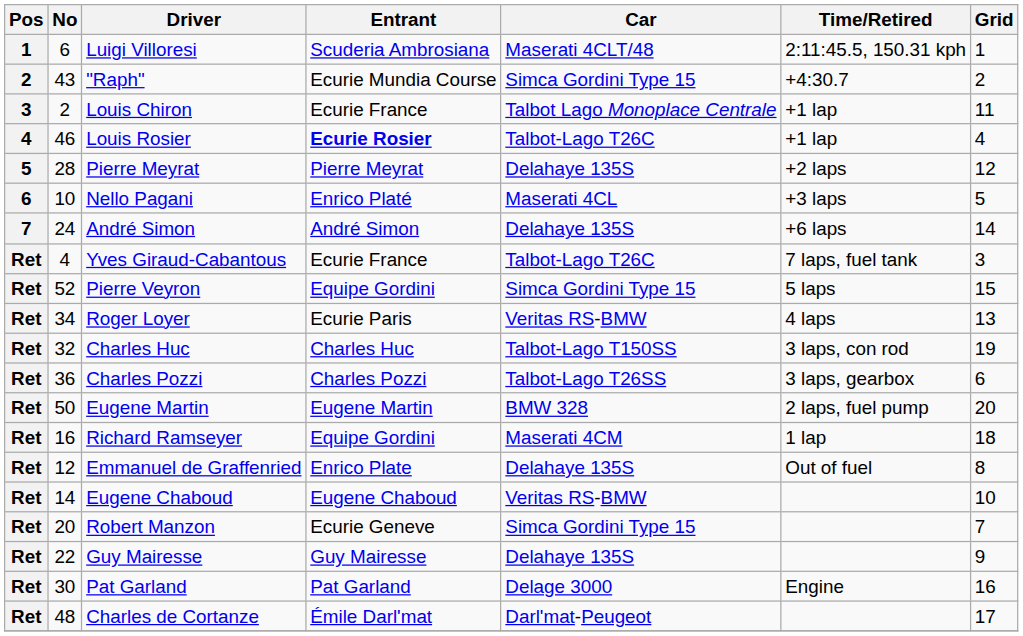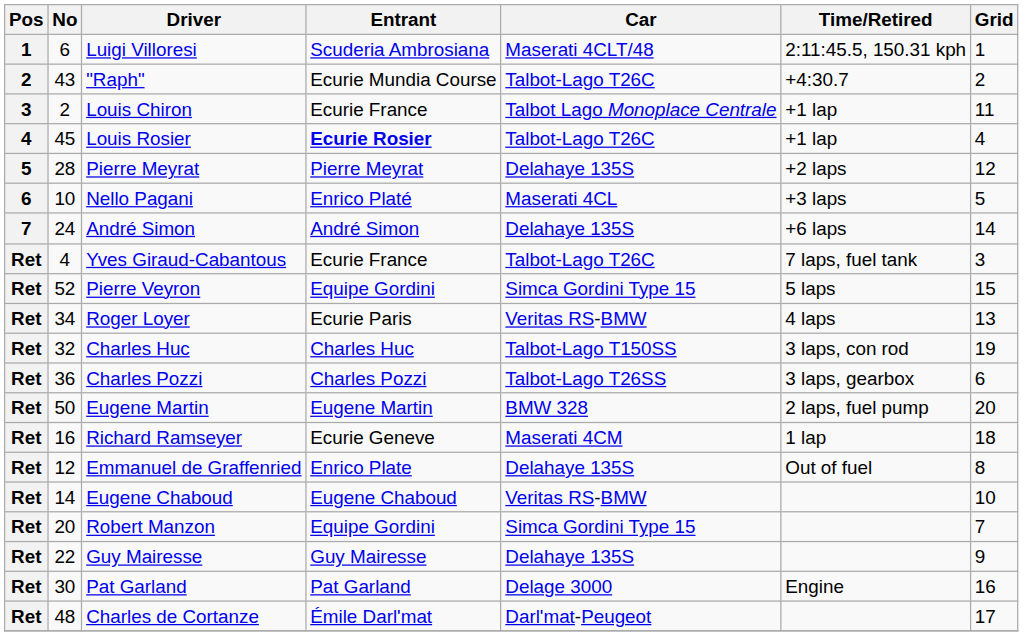 <table class="wikitable" style="font-size: 95%;">
 <tr>
 <th>Pos</th>
 <th>No</th>
 <th>Driver</th>
 <th>Entrant</th>
 <th>Car</th>
 <th>Time/Retired</th>
 <th>Grid</th>
 </tr>
 <tr>
 <th>1</th>
 <td align="center">6</td>
 <td> <a href='#'>Luigi Villoresi</a></td>
 <td><a href='#'>Scuderia Ambrosiana</a></td>
 <td><a href='#'>Maserati 4CLT/48</a></td>
 <td>2:11:45.5, 150.31 kph</td>
 <td>1</td>
 </tr>
 <tr>
 <th>2</th>
 <td align="center">43</td>
 <td> <a href='#'>"Raph"</a></td>
 <td>Ecurie Mundia Course</td>
-<td><a href='#'>Simca Gordini Type 15</a></td>
+<td><a href='#'>Talbot-Lago T26C</a></td>
 <td>+4:30.7</td>
 <td>2</td>
 </tr>
 <tr>
 <th>3</th>
 <td align="center">2</td>
 <td> <a href='#'>Louis Chiron</a></td>
 <td>Ecurie France</td>
 <td><a href='#'>Talbot Lago <em>Monoplace Centrale</em></a></td>
 <td>+1 lap</td>
 <td>11</td>
 </tr>
 <tr>
 <th>4</th>
-<td align="center">46</td>
+<td align="center">45</td>
 <td> <a href='#'>Louis Rosier</a></td>
 <td><strong><a href='#'>Ecurie Rosier</a></strong></td>
 <td><a href='#'>Talbot-Lago T26C</a></td>
 <td>+1 lap</td>
 <td>4</td>
 </tr>
 <tr>
 <th>5</th>
 <td align="center">28</td>
 <td> <a href='#'>Pierre Meyrat</a></td>
 <td><a href='#'>Pierre Meyrat</a></td>
 <td><a href='#'>Delahaye 135S</a></td>
 <td>+2 laps</td>
 <td>12</td>
 </tr>
 <tr>
 <th>6</th>
 <td align="center">10</td>
 <td> <a href='#'>Nello Pagani</a></td>
 <td><a href='#'>Enrico Platé</a></td>
 <td><a href='#'>Maserati 4CL</a></td>
 <td>+3 laps</td>
 <td>5</td>
 </tr>
 <tr>
 <th>7</th>
 <td align="center">24</td>
 <td> <a href='#'>André Simon</a></td>
 <td><a href='#'>André Simon</a></td>
 <td><a href='#'>Delahaye 135S</a></td>
 <td>+6 laps</td>
 <td>14</td>
 </tr>
 <tr>
 <th>Ret</th>
 <td align="center">4</td>
 <td> <a href='#'>Yves Giraud-Cabantous</a></td>
 <td>Ecurie France</td>
 <td><a href='#'>Talbot-Lago T26C</a></td>
 <td>7 laps, fuel tank</td>
 <td>3</td>
 </tr>
 <tr>
 <th>Ret</th>
 <td align="center">52</td>
 <td> <a href='#'>Pierre Veyron</a></td>
 <td><a href='#'>Equipe Gordini</a></td>
 <td><a href='#'>Simca Gordini Type 15</a></td>
 <td>5 laps</td>
 <td>15</td>
 </tr>
 <tr>
 <th>Ret</th>
 <td align="center">34</td>
 <td> <a href='#'>Roger Loyer</a></td>
 <td>Ecurie Paris</td>
 <td><a href='#'>Veritas RS</a>-<a href='#'>BMW</a></td>
 <td>4 laps</td>
 <td>13</td>
 </tr>
 <tr>
 <th>Ret</th>
 <td align="center">32</td>
 <td> <a href='#'>Charles Huc</a></td>
 <td><a href='#'>Charles Huc</a></td>
 <td><a href='#'>Talbot-Lago T150SS</a></td>
 <td>3 laps, con rod</td>
 <td>19</td>
 </tr>
 <tr>
 <th>Ret</th>
 <td align="center">36</td>
 <td> <a href='#'>Charles Pozzi</a></td>
 <td><a href='#'>Charles Pozzi</a></td>
 <td><a href='#'>Talbot-Lago T26SS</a></td>
 <td>3 laps, gearbox</td>
 <td>6</td>
 </tr>
 <tr>
 <th>Ret</th>
 <td align="center">50</td>
 <td> <a href='#'>Eugene Martin</a></td>
 <td><a href='#'>Eugene Martin</a></td>
 <td><a href='#'>BMW 328</a></td>
 <td>2 laps, fuel pump</td>
 <td>20</td>
 </tr>
 <tr>
 <th>Ret</th>
 <td align="center">16</td>
 <td> <a href='#'>Richard Ramseyer</a></td>
-<td><a href='#'>Equipe Gordini</a></td>
+<td>Ecurie Geneve</td>
 <td><a href='#'>Maserati 4CM</a></td>
 <td>1 lap</td>
 <td>18</td>
 </tr>
 <tr>
 <th>Ret</th>
 <td align="center">12</td>
 <td> <a href='#'>Emmanuel de Graffenried</a></td>
 <td><a href='#'>Enrico Plate</a></td>
 <td><a href='#'>Delahaye 135S</a></td>
 <td>Out of fuel</td>
 <td>8</td>
 </tr>
 <tr>
 <th>Ret</th>
 <td align="center">14</td>
 <td> <a href='#'>Eugene Chaboud</a></td>
 <td><a href='#'>Eugene Chaboud</a></td>
 <td><a href='#'>Veritas RS</a>-<a href='#'>BMW</a></td>
 <td></td>
 <td>10</td>
 </tr>
 <tr>
 <th>Ret</th>
 <td align="center">20</td>
 <td> <a href='#'>Robert Manzon</a></td>
-<td>Ecurie Geneve</td>
+<td><a href='#'>Equipe Gordini</a></td>
 <td><a href='#'>Simca Gordini Type 15</a></td>
 <td></td>
 <td>7</td>
 </tr>
 <tr>
 <th>Ret</th>
 <td align="center">22</td>
 <td> <a href='#'>Guy Mairesse</a></td>
 <td><a href='#'>Guy Mairesse</a></td>
 <td><a href='#'>Delahaye 135S</a></td>
 <td></td>
 <td>9</td>
 </tr>
 <tr>
 <th>Ret</th>
 <td align="center">30</td>
 <td> <a href='#'>Pat Garland</a></td>
 <td><a href='#'>Pat Garland</a></td>
 <td><a href='#'>Delage 3000</a></td>
 <td>Engine</td>
 <td>16</td>
 </tr>
 <tr>
 <th>Ret</th>
 <td align="center">48</td>
 <td> <a href='#'>Charles de Cortanze</a></td>
 <td><a href='#'>Émile Darl'mat</a></td>
 <td><a href='#'>Darl'mat</a>-<a href='#'>Peugeot</a></td>
 <td></td>
 <td>17</td>
 </tr>
 <tr>
 </tr>
 </table>
